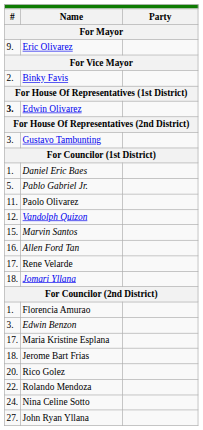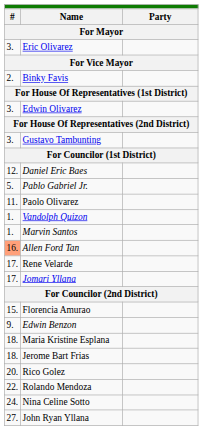 <table class=wikitable style="font-size:90%">
 <tr>
 <td colspan=5 bgcolor=#0e7c03></td>
 </tr>
 <tr>
 <th>#</th>
 <th width=150px>Name</th>
 <th colspan=2 width=110px>Party</th>
 </tr>
 <tr>
 <th colspan=5>For Mayor</th>
 </tr>
 <tr>
-<td>9.</td>
+<td>3.</td>
 <td><a href='#'>Eric Olivarez</a></td>
 <td></td>
 </tr>
 <tr>
 <th colspan=5>For Vice Mayor</th>
 </tr>
 <tr>
 <td>2.</td>
 <td><a href='#'>Binky Favis</a></td>
 <td></td>
 </tr>
 <tr>
 <th colspan=5>For House Of Representatives (1st District)</th>
 </tr>
 <tr>
-<td><strong>3.</strong></td>
+<td>3.</td>
 <td><a href='#'>Edwin Olivarez</a></td>
 <td></td>
 </tr>
 <tr>
 <th colspan=5>For House Of Representatives (2nd District)</th>
 </tr>
 <tr>
 <td>3.</td>
 <td><a href='#'>Gustavo Tambunting</a></td>
 <td></td>
 </tr>
 <tr>
 <th colspan=5>For Councilor (1st District)</th>
 </tr>
 <tr>
-<td>1.</td>
+<td>12.</td>
 <td><em>Daniel Eric Baes</em></td>
 <td></td>
 </tr>
 <tr>
 <td>5.</td>
 <td><em>Pablo Gabriel Jr.</em></td>
 <td></td>
 </tr>
 <tr>
 <td>11.</td>
 <td>Paolo Olivarez</td>
 <td></td>
 </tr>
 <tr>
-<td>12.</td>
+<td>1.</td>
 <td><em><a href='#'>Vandolph Quizon</a></em></td>
 <td></td>
 </tr>
 <tr>
-<td>15.</td>
+<td>1.</td>
 <td><em>Marvin Santos</em></td>
 <td></td>
 </tr>
 <tr>
-<td>16.</td>
+<td style="background: lightsalmon;">16.</td>
 <td><em>Allen Ford Tan</em></td>
 <td></td>
 </tr>
 <tr>
 <td>17.</td>
 <td>Rene Velarde</td>
 <td></td>
 </tr>
 <tr>
-<td>18.</td>
+<td>17.</td>
 <td><em><a href='#'>Jomari Yllana</a></em></td>
 <td></td>
 </tr>
 <tr>
 <th colspan=5>For Councilor (2nd District)</th>
 </tr>
 <tr>
-<td>1.</td>
+<td>15.</td>
 <td>Florencia Amurao</td>
 <td></td>
 </tr>
 <tr>
-<td>3.</td>
+<td>9.</td>
 <td><em>Edwin Benzon</em></td>
 <td></td>
 </tr>
 <tr>
-<td>17.</td>
+<td>18.</td>
 <td>Maria Kristine Esplana</td>
 <td></td>
 </tr>
 <tr>
 <td>18.</td>
 <td>Jerome Bart Frias</td>
 <td></td>
 </tr>
 <tr>
 <td>20.</td>
 <td>Rico Golez</td>
 <td></td>
 </tr>
 <tr>
 <td>22.</td>
 <td>Rolando Mendoza</td>
 <td></td>
 </tr>
 <tr>
 <td>24.</td>
 <td>Nina Celine Sotto</td>
 <td></td>
 </tr>
 <tr>
 <td>27.</td>
 <td>John Ryan Yllana</td>
 <td></td>
 </tr>
 </table>
